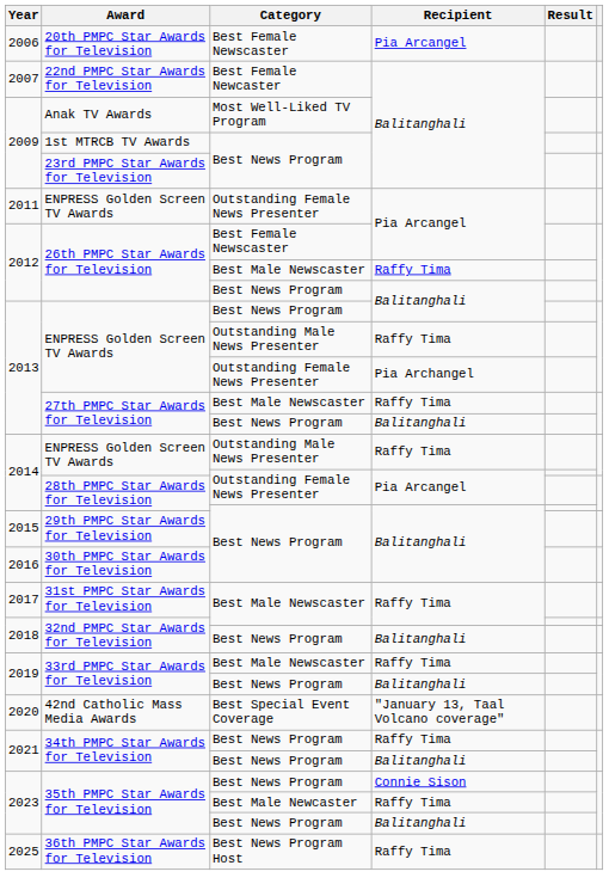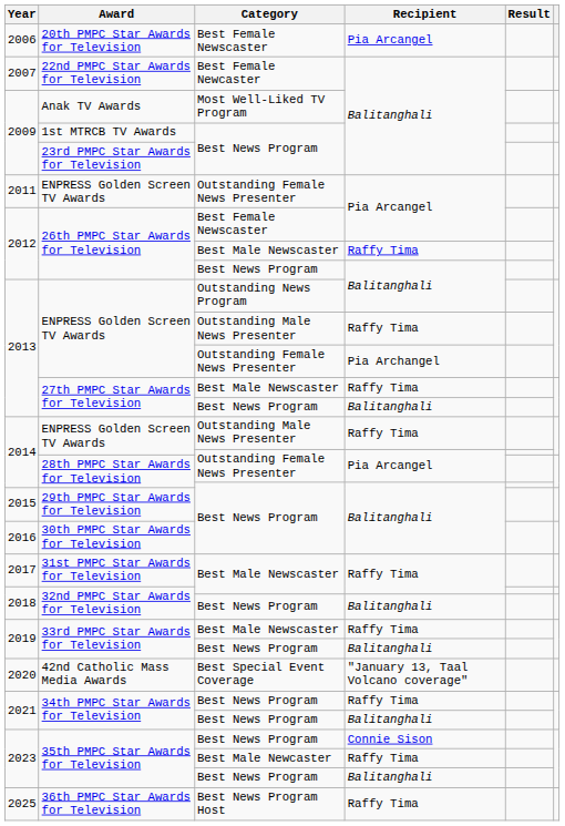 <table class="wikitable">
 <tr>
 <th>Year</th>
 <th>Award</th>
 <th>Category</th>
 <th>Recipient</th>
 <th>Result</th>
 <th></th>
 </tr>
 <tr>
 <td>2006</td>
 <td><a href='#'>20th PMPC Star Awards for Television</a></td>
 <td>Best Female Newscaster</td>
 <td><a href='#'>Pia Arcangel</a></td>
 <td></td>
 <th></th>
 </tr>
 <tr>
 <td>2007</td>
 <td><a href='#'>22nd PMPC Star Awards for Television</a></td>
 <td>Best Female Newcaster</td>
 <td rowspan=4><em>Balitanghali</em></td>
 <td></td>
 <td></td>
 </tr>
 <tr>
 <td rowspan=3>2009</td>
 <td>Anak TV Awards</td>
 <td>Most Well-Liked TV Program</td>
 <td></td>
 <td></td>
 </tr>
 <tr>
 <td>1st MTRCB TV Awards</td>
 <td rowspan=2>Best News Program</td>
 <td></td>
 <td></td>
 </tr>
 <tr>
 <td><a href='#'>23rd PMPC Star Awards for Television</a></td>
 <td></td>
 <td></td>
 </tr>
 <tr>
 <td>2011</td>
 <td>ENPRESS Golden Screen TV Awards</td>
 <td>Outstanding Female News Presenter</td>
 <td rowspan=2>Pia Arcangel</td>
 <td></td>
 <td></td>
 </tr>
 <tr>
 <td rowspan=3>2012</td>
 <td rowspan=3><a href='#'>26th PMPC Star Awards for Television</a></td>
 <td>Best Female Newscaster</td>
 <td></td>
 <td rowspan=3></td>
 </tr>
 <tr>
 <td>Best Male Newscaster</td>
 <td><a href='#'>Raffy Tima</a></td>
 <td></td>
 </tr>
 <tr>
 <td>Best News Program</td>
 <td rowspan=2><em>Balitanghali</em></td>
 <td></td>
 </tr>
 <tr>
 <td rowspan=5>2013</td>
 <td rowspan=3>ENPRESS Golden Screen TV Awards</td>
-<td>Best News Program</td>
+<td>Outstanding News Program</td>
 <td></td>
 <td rowspan=3></td>
 </tr>
 <tr>
 <td>Outstanding Male News Presenter</td>
 <td>Raffy Tima</td>
 <td></td>
 </tr>
 <tr>
 <td>Outstanding Female News Presenter</td>
 <td>Pia Archangel</td>
 <td></td>
 </tr>
 <tr>
 <td rowspan=2><a href='#'>27th PMPC Star Awards for Television</a></td>
 <td>Best Male Newscaster</td>
 <td>Raffy Tima</td>
 <td></td>
 <td rowspan=2></td>
 </tr>
 <tr>
 <td>Best News Program</td>
 <td><em>Balitanghali</em></td>
 <td></td>
 </tr>
 <tr>
 <td rowspan=4>2014</td>
 <td rowspan=2>ENPRESS Golden Screen TV Awards</td>
 <td>Outstanding Male News Presenter</td>
 <td>Raffy Tima</td>
 <td></td>
 <td rowspan=2></td>
 </tr>
 <tr>
 <td rowspan=2>Outstanding Female News Presenter</td>
 <td rowspan=2>Pia Arcangel</td>
 <td></td>
 </tr>
 <tr>
 <td rowspan=2><a href='#'>28th PMPC Star Awards for Television</a></td>
 <td></td>
 <td rowspan=2></td>
 </tr>
 <tr>
 <td rowspan=3>Best News Program</td>
 <td rowspan=3><em>Balitanghali</em></td>
 <td></td>
 </tr>
 <tr>
 <td>2015</td>
 <td><a href='#'>29th PMPC Star Awards for Television</a></td>
 <td></td>
 <td></td>
 </tr>
 <tr>
 <td>2016</td>
 <td><a href='#'>30th PMPC Star Awards for Television</a></td>
 <td></td>
 <td></td>
 </tr>
 <tr>
 <td>2017</td>
 <td><a href='#'>31st PMPC Star Awards for Television</a></td>
 <td rowspan=2>Best Male Newscaster</td>
 <td rowspan=2>Raffy Tima</td>
 <td></td>
 <td></td>
 </tr>
 <tr>
 <td rowspan=2>2018</td>
 <td rowspan=2><a href='#'>32nd PMPC Star Awards for Television</a></td>
 <td></td>
 <td></td>
 </tr>
 <tr>
 <td>Best News Program</td>
 <td><em>Balitanghali</em></td>
 <td></td>
 <td></td>
 </tr>
 <tr>
 <td rowspan=2>2019</td>
 <td rowspan=2><a href='#'>33rd PMPC Star Awards for Television</a></td>
 <td>Best Male Newscaster</td>
 <td>Raffy Tima</td>
 <td></td>
 <td rowspan=2></td>
 </tr>
 <tr>
 <td>Best News Program</td>
 <td><em>Balitanghali</em></td>
 <td></td>
 </tr>
 <tr>
 <td>2020</td>
 <td>42nd Catholic Mass Media Awards</td>
 <td>Best Special Event Coverage</td>
 <td>"January 13, Taal Volcano coverage"</td>
 <td></td>
 <td></td>
 </tr>
 <tr>
 <td rowspan=2>2021</td>
 <td rowspan=2><a href='#'>34th PMPC Star Awards for Television</a></td>
 <td>Best News Program</td>
 <td>Raffy Tima</td>
 <td></td>
 <td rowspan=2></td>
 </tr>
 <tr>
 <td>Best News Program</td>
 <td><em>Balitanghali</em></td>
 <td></td>
 </tr>
 <tr>
 <td rowspan=3>2023</td>
 <td rowspan=3><a href='#'>35th PMPC Star Awards for Television</a></td>
 <td>Best News Program</td>
 <td><a href='#'>Connie Sison</a></td>
 <td></td>
 <td rowspan=3></td>
 </tr>
 <tr>
 <td>Best Male Newcaster</td>
 <td>Raffy Tima</td>
 <td></td>
 </tr>
 <tr>
 <td>Best News Program</td>
 <td><em>Balitanghali</em></td>
 <td></td>
 </tr>
 <tr>
 <td>2025</td>
 <td><a href='#'>36th PMPC Star Awards for Television</a></td>
 <td>Best News Program Host</td>
 <td>Raffy Tima</td>
 <td></td>
 <td></td>
 </tr>
 </table>
